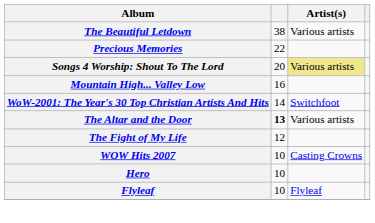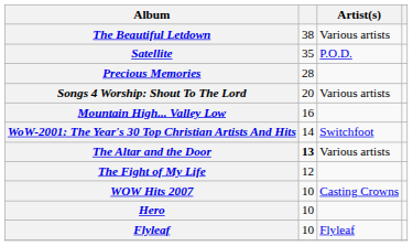 <table class="wikitable sortable plainrowheaders">
 <tr>
 <th scope=col>Album</th>
 <th scope=col></th>
 <th scope=col>Artist(s)</th>
 <th scope=col class="unsortable"></th>
 </tr>
 <tr>
 <th scope="row"><em><a href='#'>The Beautiful Letdown</a></em></th>
 <td style="text-align: center;">38</td>
 <td>Various artists</td>
 <td style="text-align: center;"></td>
 </tr>
 <tr>
+<th scope="row"><em><a href='#'>Satellite</a></em></th>
+<td style="text-align: center;">35</td>
+<td><a href='#'>P.O.D.</a></td>
+<td style="text-align: center;"></td>
+</tr>
+<tr>
 <th scope="row"><em><a href='#'>Precious Memories</a></em></th>
-<td style="text-align: center;">22</td>
+<td style="text-align: center;">28</td>
 <td></td>
 <td style="text-align: center;"></td>
 </tr>
 <tr>
 <th scope="row"><em>Songs 4 Worship: Shout To The Lord</em></th>
 <td style="text-align: center;">20</td>
-<td style="background: khaki;">Various artists</td>
+<td>Various artists</td>
 <td style="text-align: center;"></td>
 </tr>
 <tr>
 <th scope="row"><em><a href='#'>Mountain High... Valley Low</a></em></th>
 <td style="text-align: center;">16</td>
 <td></td>
 <td style="text-align: center;"></td>
 </tr>
 <tr>
 <th scope="row"><em><a href='#'>WoW-2001: The Year's 30 Top Christian Artists And Hits</a></em></th>
 <td style="text-align: center;">14</td>
 <td><a href='#'>Switchfoot</a></td>
 <td style="text-align: center;"></td>
 </tr>
 <tr>
 <th scope="row"><em><a href='#'>The Altar and the Door</a></em></th>
 <td style="text-align: center;"><strong>13</strong></td>
 <td>Various artists</td>
 <td style="text-align: center;"></td>
 </tr>
 <tr>
 <th scope="row"><em><a href='#'>The Fight of My Life</a></em></th>
 <td style="text-align: center;">12</td>
 <td></td>
 <td style="text-align: center;"></td>
 </tr>
 <tr>
 <th scope="row"><em><a href='#'>WOW Hits 2007</a></em></th>
 <td style="text-align: center;">10</td>
 <td><a href='#'>Casting Crowns</a></td>
 <td style="text-align: center;"></td>
 </tr>
 <tr>
 <th scope="row"><em><a href='#'>Hero</a></em></th>
 <td style="text-align: center;">10</td>
 <td></td>
 <td style="text-align: center;"></td>
 </tr>
 <tr>
 <th scope="row"><em><a href='#'>Flyleaf</a></em></th>
 <td style="text-align: center;">10</td>
 <td><a href='#'>Flyleaf</a></td>
 <td style="text-align: center;"></td>
 </tr>
 <tr>
 </tr>
 </table>
